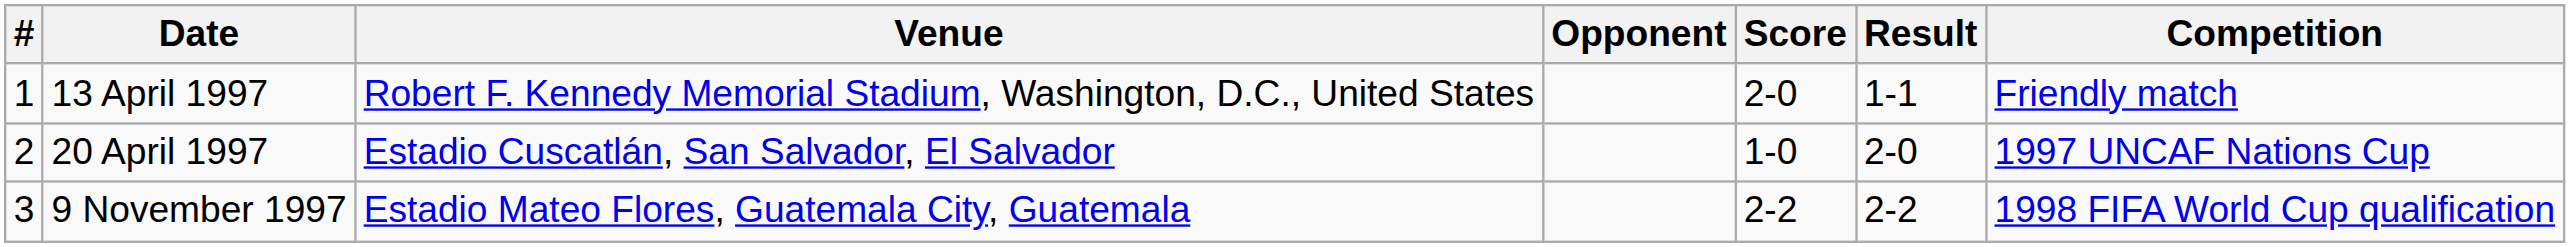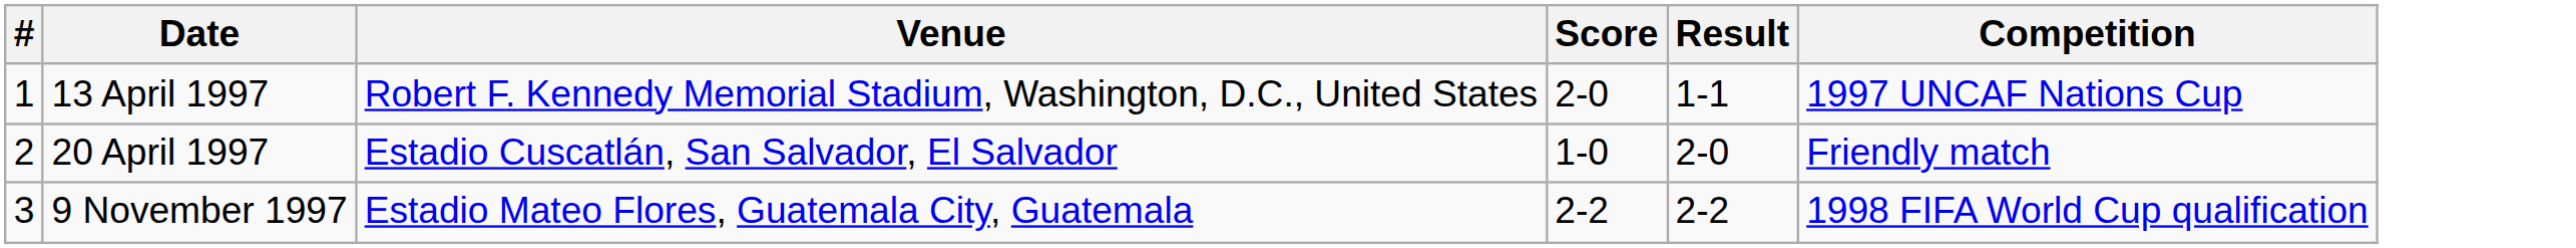 <table class="wikitable">
 <tr>
 <th>#</th>
 <th>Date</th>
 <th>Venue</th>
-<th>Opponent</th>
 <th>Score</th>
 <th>Result</th>
 <th>Competition</th>
 </tr>
 <tr>
 <td>1</td>
 <td>13 April 1997</td>
 <td><a href='#'>Robert F. Kennedy Memorial Stadium</a>, Washington, D.C., United States</td>
-<td></td>
 <td>2-0</td>
 <td>1-1</td>
-<td><a href='#'>Friendly match</a></td>
+<td><a href='#'>1997 UNCAF Nations Cup</a></td>
 </tr>
 <tr>
 <td>2</td>
 <td>20 April 1997</td>
 <td><a href='#'>Estadio Cuscatlán</a>, <a href='#'>San Salvador</a>, <a href='#'>El Salvador</a></td>
-<td></td>
 <td>1-0</td>
 <td>2-0</td>
-<td><a href='#'>1997 UNCAF Nations Cup</a></td>
+<td><a href='#'>Friendly match</a></td>
 </tr>
 <tr>
 <td>3</td>
 <td>9 November 1997</td>
 <td><a href='#'>Estadio Mateo Flores</a>, <a href='#'>Guatemala City</a>, <a href='#'>Guatemala</a></td>
-<td></td>
 <td>2-2</td>
 <td>2-2</td>
 <td><a href='#'>1998 FIFA World Cup qualification</a></td>
 </tr>
 </table>
